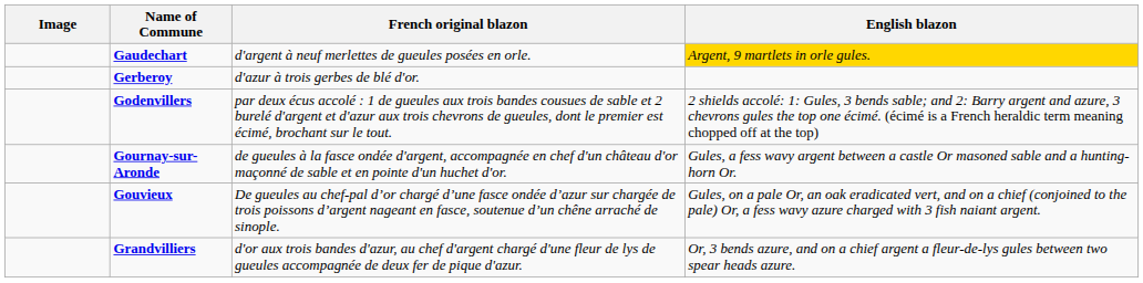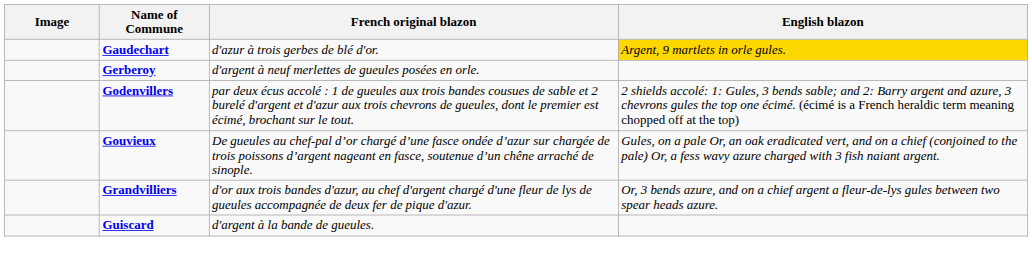 <table class="wikitable" width="100%">
 <tr>
 <th width="110">Image</th>
 <th>Name of Commune</th>
 <th width="40%">French original blazon</th>
 <th width="40%">English blazon</th>
 </tr>
 <tr valign=top>
 <td align=center></td>
 <td><strong><a href='#'>Gaudechart</a></strong></td>
-<td><em>d'argent à neuf merlettes de gueules posées en orle.</em></td>
+<td><em>d'azur à trois gerbes de blé d'or.</em></td>
 <td style="background: gold;"><em>Argent, 9 martlets in orle gules.</em></td>
 </tr>
 <tr valign=top>
 <td align=center></td>
 <td><strong><a href='#'>Gerberoy</a></strong></td>
-<td><em>d'azur à trois gerbes de blé d'or.</em></td>
+<td><em>d'argent à neuf merlettes de gueules posées en orle.</em></td>
 <td></td>
 </tr>
 <tr valign=top>
 <td align=center></td>
 <td><strong><a href='#'>Godenvillers</a></strong></td>
 <td><em>par deux écus accolé : 1 de gueules aux trois bandes cousues de sable et 2 burelé d'argent et d'azur aux trois chevrons de gueules, dont le premier est écimé, brochant sur le tout.</em></td>
 <td><em>2 shields accolé: 1: Gules, 3 bends sable; and 2: Barry argent and azure, 3 chevrons gules the top one écimé.</em> (écimé is a French heraldic term meaning chopped off at the top)</td>
-</tr>
-<tr valign=top>
-<td align=center></td>
-<td><strong><a href='#'>Gournay-sur-Aronde</a></strong></td>
-<td><em>de gueules à la fasce ondée d'argent, accompagnée en chef d'un château d'or maçonné de sable et en pointe d'un huchet d'or.</em></td>
-<td><em>Gules, a fess wavy argent between a castle Or masoned sable and a hunting-horn Or.</em></td>
 </tr>
 <tr valign=top>
 <td align=center></td>
 <td><strong><a href='#'>Gouvieux</a></strong></td>
 <td><em>De gueules au chef-pal d’or chargé d’une fasce ondée d’azur sur chargée de trois poissons d’argent nageant en fasce, soutenue d’un chêne arraché de sinople.</em></td>
 <td><em>Gules, on a pale Or, an oak eradicated vert, and on a chief (conjoined to the pale) Or, a fess wavy azure charged with 3 fish naiant argent.</em></td>
 </tr>
 <tr valign=top>
 <td align=center></td>
 <td><strong><a href='#'>Grandvilliers</a></strong></td>
 <td><em>d'or aux trois bandes d'azur, au chef d'argent chargé d'une fleur de lys de gueules accompagnée de deux fer de pique d'azur.</em></td>
 <td><em>Or, 3 bends azure, and on a chief argent a fleur-de-lys gules between two spear heads azure.</em></td>
 </tr>
+<tr valign=top>
+<td align=center></td>
+<td><strong><a href='#'>Guiscard</a></strong></td>
+<td><em>d'argent à la bande de gueules.</em></td>
+<td></td>
+</tr>
 </table>
